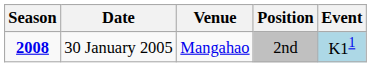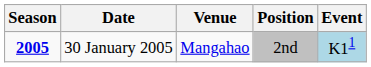 <table class="wikitable" style="text-align:center; font-size:95%;">
 <tr>
 <th>Season</th>
 <th>Date</th>
 <th>Venue</th>
 <th>Position</th>
 <th>Event</th>
 </tr>
 <tr>
-<td><strong><a href='#'>2008</a></strong></td>
+<td><strong><a href='#'>2005</a></strong></td>
 <td align=right>30 January 2005</td>
 <td align=left><a href='#'>Mangahao</a></td>
 <td bgcolor=silver>2nd</td>
 <td style="background: lightblue;">K1<sup><a href='#'>1</a></sup></td>
 </tr>
 </table>
